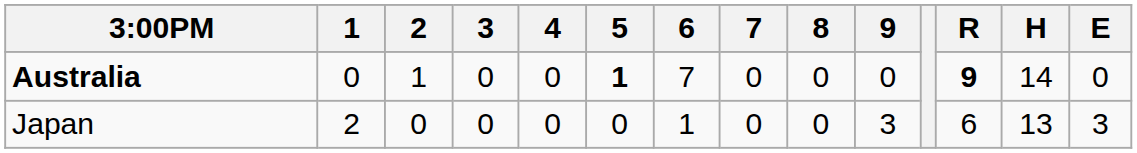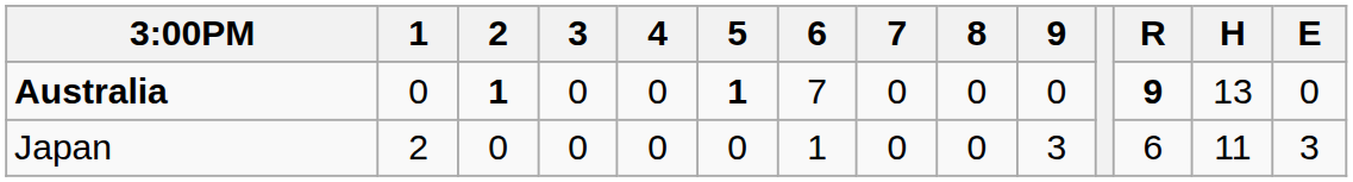 <table border=1 cellspacing=0 width=600 style="margin-left:3em;" class="wikitable">
 <tr style="text-align:center; background-color:#e6e6e6;">
 <th align=left width=28%>3:00PM</th>
 <th width=6%>1</th>
 <th width=6%>2</th>
 <th width=6%>3</th>
 <th width=6%>4</th>
 <th width=6%>5</th>
 <th width=6%>6</th>
 <th width=6%>7</th>
 <th width=6%>8</th>
 <th width=6%>9</th>
 <th rowspan="3" width=0.5%></th>
 <th width=6%>R</th>
 <th width=6%>H</th>
 <th width=6%>E</th>
 </tr>
 <tr style="text-align:center;">
 <td align=left> <strong>Australia</strong></td>
 <td>0</td>
-<td>1</td>
+<td><strong>1</strong></td>
 <td>0</td>
 <td>0</td>
 <td><strong>1</strong></td>
 <td>7</td>
 <td>0</td>
 <td>0</td>
 <td>0</td>
 <td><strong>9</strong></td>
-<td>14</td>
+<td>13</td>
 <td>0</td>
 </tr>
 <tr style="text-align:center;">
 <td align=left> Japan</td>
 <td>2</td>
 <td>0</td>
 <td>0</td>
 <td>0</td>
 <td>0</td>
 <td>1</td>
 <td>0</td>
 <td>0</td>
 <td>3</td>
 <td>6</td>
-<td>13</td>
+<td>11</td>
 <td>3</td>
 </tr>
 </table>
